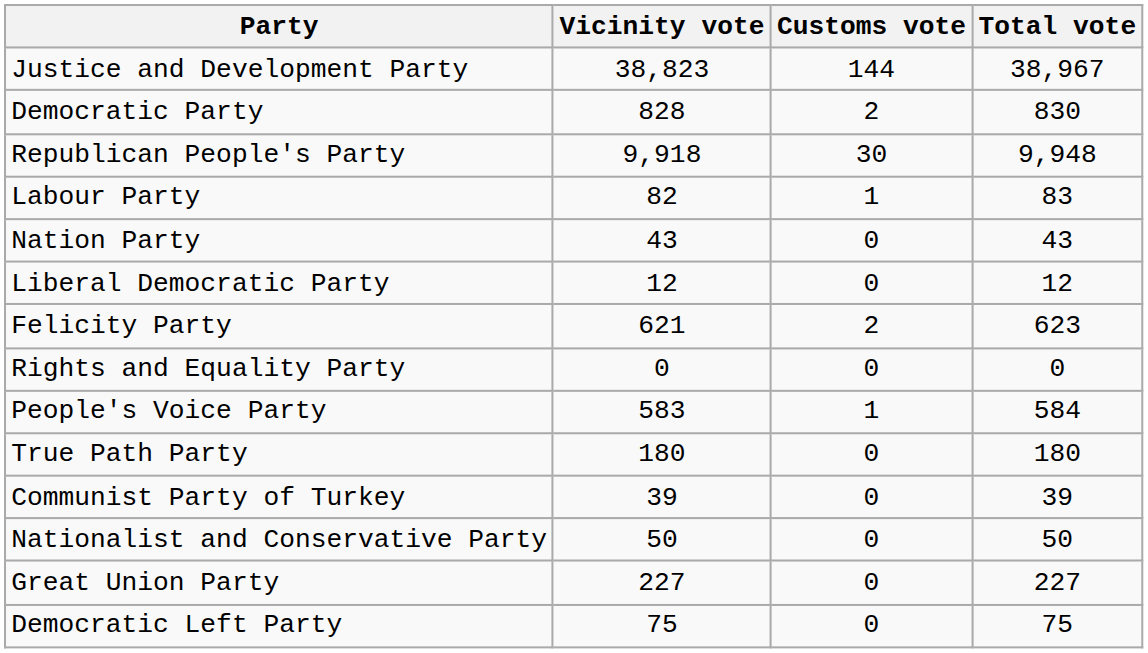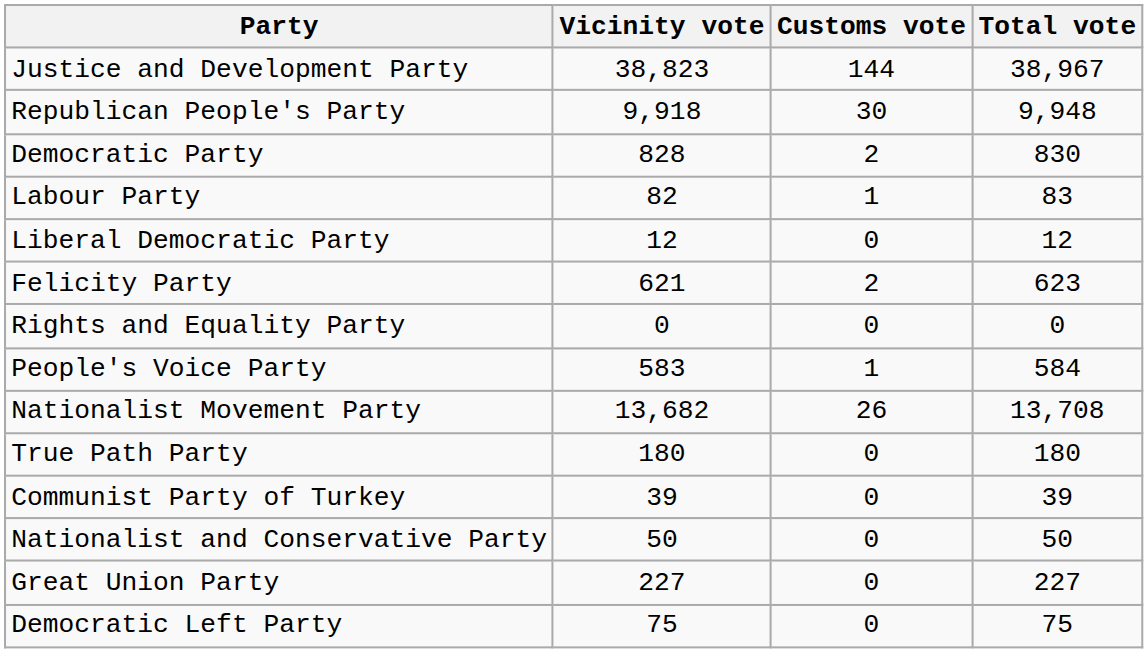 <table class="wikitable sortable">
 <tr>
 <th style="text-align:center;">Party</th>
 <th style="text-align:center;">Vicinity vote</th>
 <th style="text-align:center;">Customs vote</th>
 <th style="text-align:center;">Total vote</th>
 </tr>
 <tr>
 <td>Justice and Development Party</td>
 <td style="text-align:center;">38,823</td>
 <td style="text-align:center;">144</td>
 <td style="text-align:center;">38,967</td>
 </tr>
 <tr>
+<td>Republican People's Party</td>
+<td style="text-align:center;">9,918</td>
+<td style="text-align:center;">30</td>
+<td style="text-align:center;">9,948</td>
+</tr>
+<tr>
 <td>Democratic Party</td>
 <td style="text-align:center;">828</td>
 <td style="text-align:center;">2</td>
 <td style="text-align:center;">830</td>
 </tr>
 <tr>
-<td>Republican People's Party</td>
-<td style="text-align:center;">9,918</td>
-<td style="text-align:center;">30</td>
-<td style="text-align:center;">9,948</td>
-</tr>
-<tr>
 <td>Labour Party</td>
 <td style="text-align:center;">82</td>
 <td style="text-align:center;">1</td>
 <td style="text-align:center;">83</td>
-</tr>
-<tr>
-<td>Nation Party</td>
-<td style="text-align:center;">43</td>
-<td style="text-align:center;">0</td>
-<td style="text-align:center;">43</td>
 </tr>
 <tr>
 <td>Liberal Democratic Party</td>
 <td style="text-align:center;">12</td>
 <td style="text-align:center;">0</td>
 <td style="text-align:center;">12</td>
 </tr>
 <tr>
 <td>Felicity Party</td>
 <td style="text-align:center;">621</td>
 <td style="text-align:center;">2</td>
 <td style="text-align:center;">623</td>
 </tr>
 <tr>
 <td>Rights and Equality Party</td>
 <td style="text-align:center;">0</td>
 <td style="text-align:center;">0</td>
 <td style="text-align:center;">0</td>
 </tr>
 <tr>
 <td>People's Voice Party</td>
 <td style="text-align:center;">583</td>
 <td style="text-align:center;">1</td>
 <td style="text-align:center;">584</td>
+</tr>
+<tr>
+<td>Nationalist Movement Party</td>
+<td style="text-align:center;">13,682</td>
+<td style="text-align:center;">26</td>
+<td style="text-align:center;">13,708</td>
 </tr>
 <tr>
 <td>True Path Party</td>
 <td style="text-align:center;">180</td>
 <td style="text-align:center;">0</td>
 <td style="text-align:center;">180</td>
 </tr>
 <tr>
 <td>Communist Party of Turkey</td>
 <td style="text-align:center;">39</td>
 <td style="text-align:center;">0</td>
 <td style="text-align:center;">39</td>
 </tr>
 <tr>
 <td>Nationalist and Conservative Party</td>
 <td style="text-align:center;">50</td>
 <td style="text-align:center;">0</td>
 <td style="text-align:center;">50</td>
 </tr>
 <tr>
 <td>Great Union Party</td>
 <td style="text-align:center;">227</td>
 <td style="text-align:center;">0</td>
 <td style="text-align:center;">227</td>
 </tr>
 <tr>
 <td>Democratic Left Party</td>
 <td style="text-align:center;">75</td>
 <td style="text-align:center;">0</td>
 <td style="text-align:center;">75</td>
 </tr>
 </table>
